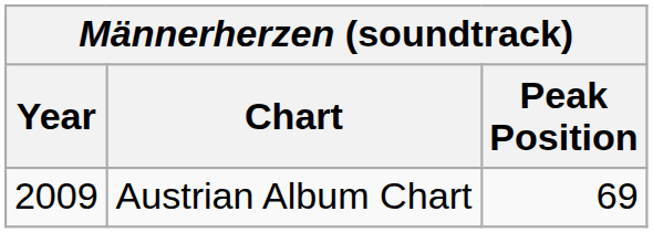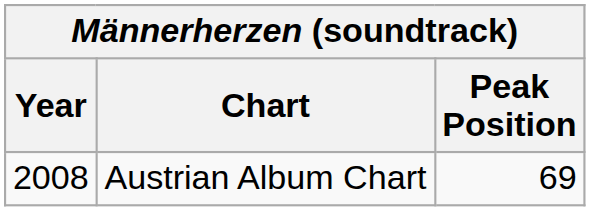 <table class="wikitable sortable">
 <tr>
 <th colspan="3"><em>Männerherzen</em> (soundtrack)</th>
 </tr>
 <tr>
 <th>Year</th>
 <th>Chart</th>
 <th>Peak<br>Position</th>
 </tr>
 <tr>
-<td>2009</td>
+<td>2008</td>
 <td>Austrian Album Chart</td>
 <td style="text-align: right">69</td>
 </tr>
 </table>
